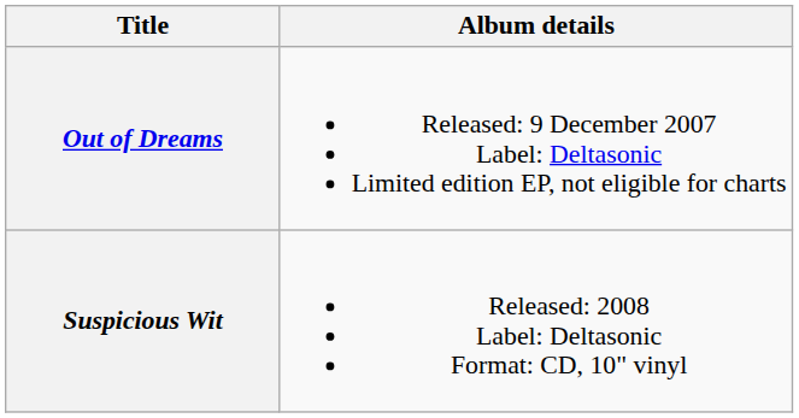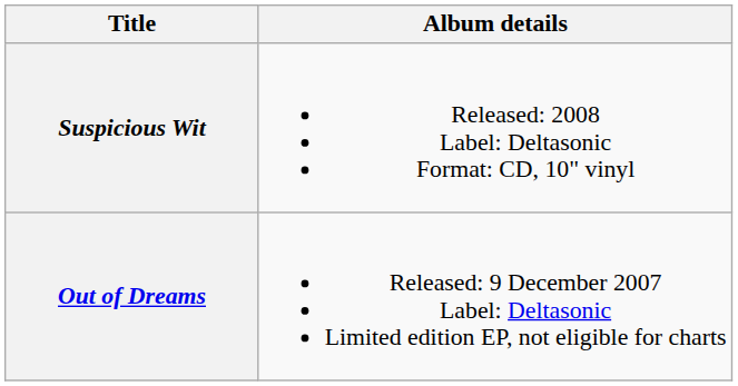 <table class="wikitable plainrowheaders" style="text-align:center;">
 <tr>
 <th scope="col" style="width:10em;">Title</th>
 <th scope="col">Album details</th>
 </tr>
 <tr>
+<th scope="row"><em>Suspicious Wit</em></th>
+<td><br><ul><li>Released: 2008</li><li>Label: Deltasonic</li><li>Format: CD, 10" vinyl</li></ul></td>
+</tr>
+<tr>
 <th scope="row"><em><a href='#'>Out of Dreams</a></em></th>
 <td><br><ul><li>Released: 9 December 2007</li><li>Label: <a href='#'>Deltasonic</a></li><li>Limited edition EP, not eligible for charts</li></ul></td>
 </tr>
-<tr>
-<th scope="row"><em>Suspicious Wit</em></th>
-<td><br><ul><li>Released: 2008</li><li>Label: Deltasonic</li><li>Format: CD, 10" vinyl</li></ul></td>
-</tr>
 </table>
